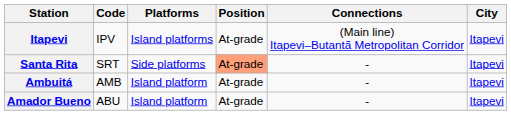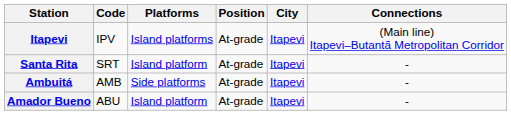 <table class="wikitable plainrowheaders">
 <tr>
 <th>Station</th>
 <th>Code</th>
 <th>Platforms</th>
 <th>Position</th>
+<th>City</th>
 <th>Connections</th>
-<th>City</th>
 </tr>
 <tr>
 <th scope="row"><a href='#'>Itapevi</a></th>
 <td>IPV</td>
 <td><a href='#'>Island platforms</a></td>
 <td>At-grade</td>
+<td><a href='#'>Itapevi</a></td>
 <td style="text-align: center;">  (Main line)<br> <a href='#'>Itapevi–Butantã Metropolitan Corridor</a></td>
-<td><a href='#'>Itapevi</a></td>
 </tr>
 <tr>
 <th scope="row"><a href='#'>Santa Rita</a></th>
 <td>SRT</td>
-<td><a href='#'>Side platforms</a></td>
-<td style="background: lightsalmon;">At-grade</td>
+<td><a href='#'>Island platform</a></td>
+<td>At-grade</td>
+<td><a href='#'>Itapevi</a></td>
 <td style="text-align: center;">-</td>
-<td><a href='#'>Itapevi</a></td>
 </tr>
 <tr>
 <th scope="row"><a href='#'>Ambuitá</a></th>
 <td>AMB</td>
-<td><a href='#'>Island platform</a></td>
+<td><a href='#'>Side platforms</a></td>
 <td>At-grade</td>
+<td><a href='#'>Itapevi</a></td>
 <td style="text-align: center;">-</td>
-<td><a href='#'>Itapevi</a></td>
 </tr>
 <tr>
 <th scope="row"><a href='#'>Amador Bueno</a></th>
 <td>ABU</td>
 <td><a href='#'>Island platform</a></td>
 <td>At-grade</td>
+<td><a href='#'>Itapevi</a></td>
 <td style="text-align: center;">-</td>
-<td><a href='#'>Itapevi</a></td>
 </tr>
 </table>
